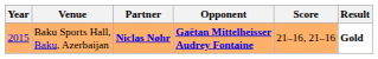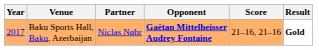 <table class="sortable wikitable" style="font-size: 90%;">
 <tr>
 <th>Year</th>
 <th>Venue</th>
 <th>Partner</th>
 <th>Opponent</th>
 <th>Score</th>
 <th>Result</th>
 </tr>
 <tr style="background:#FFB069">
-<td align="center"><a href='#'>2015</a></td>
+<td align="center"><a href='#'>2017</a></td>
 <td align="left">Baku Sports Hall,<br><a href='#'>Baku</a>, Azerbaijan</td>
-<td align="left"><strong> <a href='#'>Niclas Nøhr</a></strong></td>
+<td align="left"> <a href='#'>Niclas Nøhr</a></td>
 <td align="left"><strong> <a href='#'>Gaëtan Mittelheisser</a><br> <a href='#'>Audrey Fontaine</a></strong></td>
 <td align="left">21–16, 21–16</td>
 <td style="text-align:left; background:white"> <strong>Gold</strong></td>
 </tr>
 </table>
